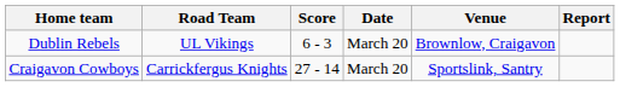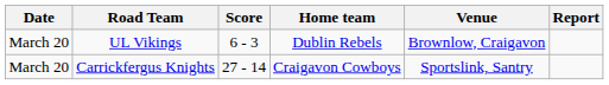 <table class="wikitable" "align=center">
 <tr>
-<th>Home team</th>
+<th>Date</th>
 <th>Road Team</th>
 <th>Score</th>
-<th>Date</th>
+<th>Home team</th>
 <th>Venue</th>
 <th>Report</th>
 </tr>
 <tr>
-<td style="text-align:center;"><a href='#'>Dublin Rebels</a></td>
+<td style="text-align:center;">March 20</td>
 <td style="text-align:center;"><a href='#'>UL Vikings</a></td>
 <td style="text-align:center;">6 - 3</td>
-<td style="text-align:center;">March 20</td>
+<td style="text-align:center;"><a href='#'>Dublin Rebels</a></td>
 <td style="text-align:center;"><a href='#'>Brownlow, Craigavon</a></td>
 <td style="text-align:center;"></td>
 </tr>
 <tr>
-<td style="text-align:center;"><a href='#'>Craigavon Cowboys</a></td>
+<td style="text-align:center;">March 20</td>
 <td style="text-align:center;"><a href='#'>Carrickfergus Knights</a></td>
 <td style="text-align:center;">27 - 14</td>
-<td style="text-align:center;">March 20</td>
+<td style="text-align:center;"><a href='#'>Craigavon Cowboys</a></td>
 <td style="text-align:center;"><a href='#'>Sportslink, Santry</a></td>
 <td style="text-align:center;"></td>
 </tr>
 </table>
